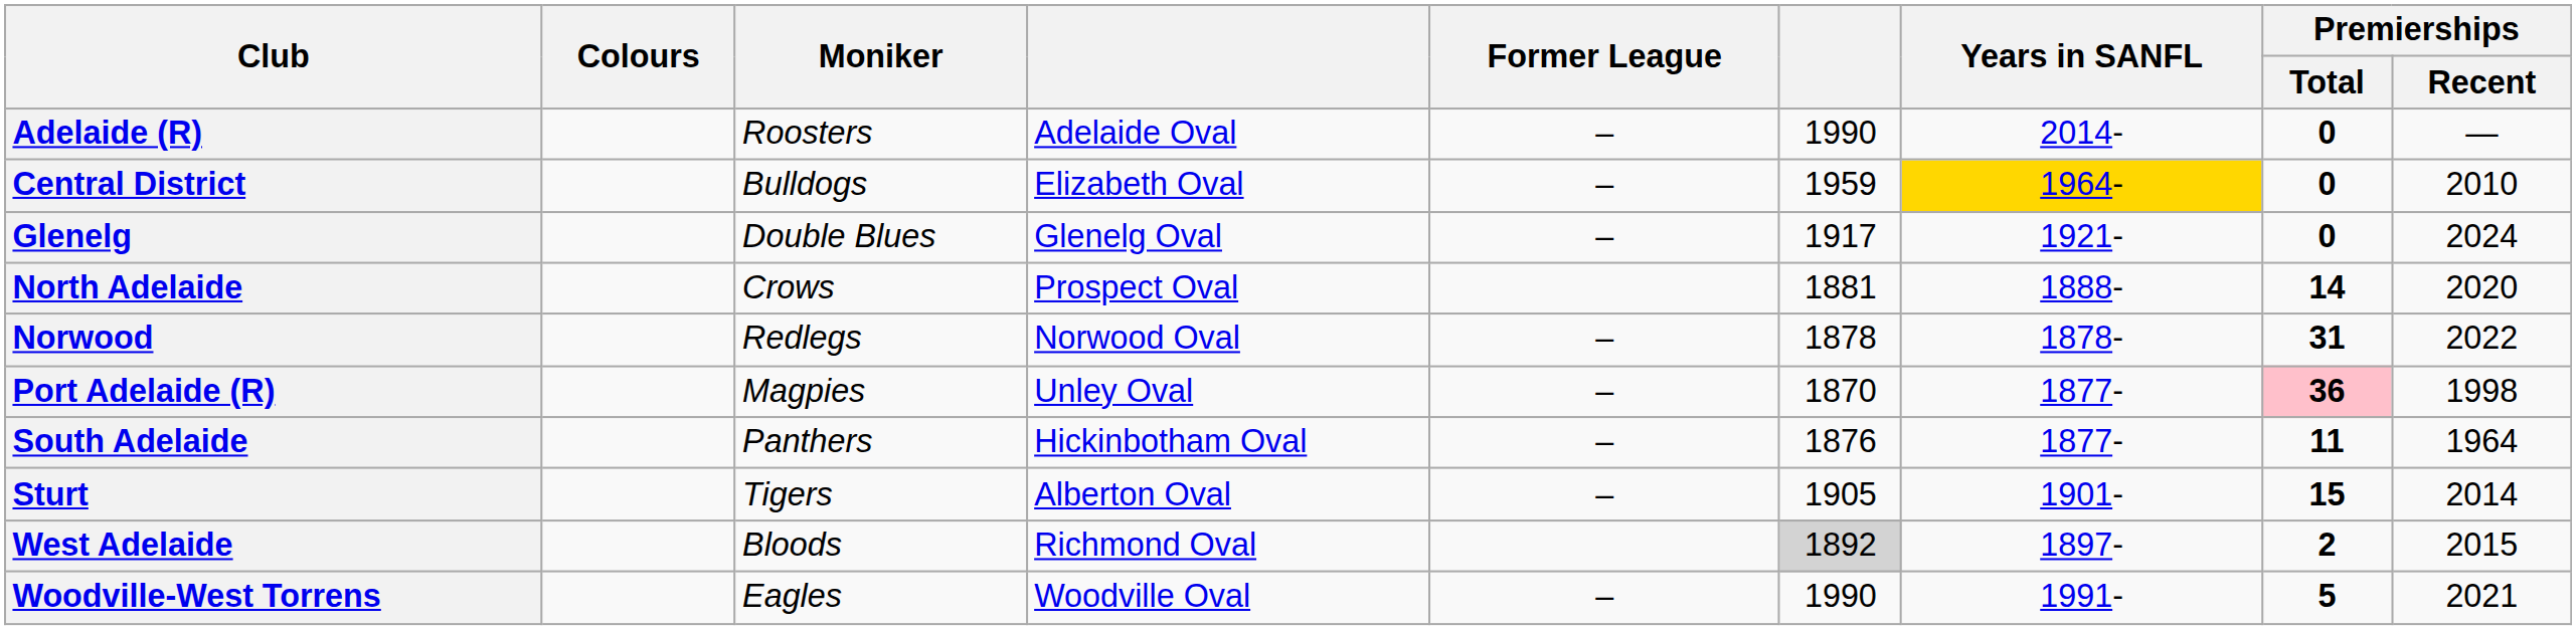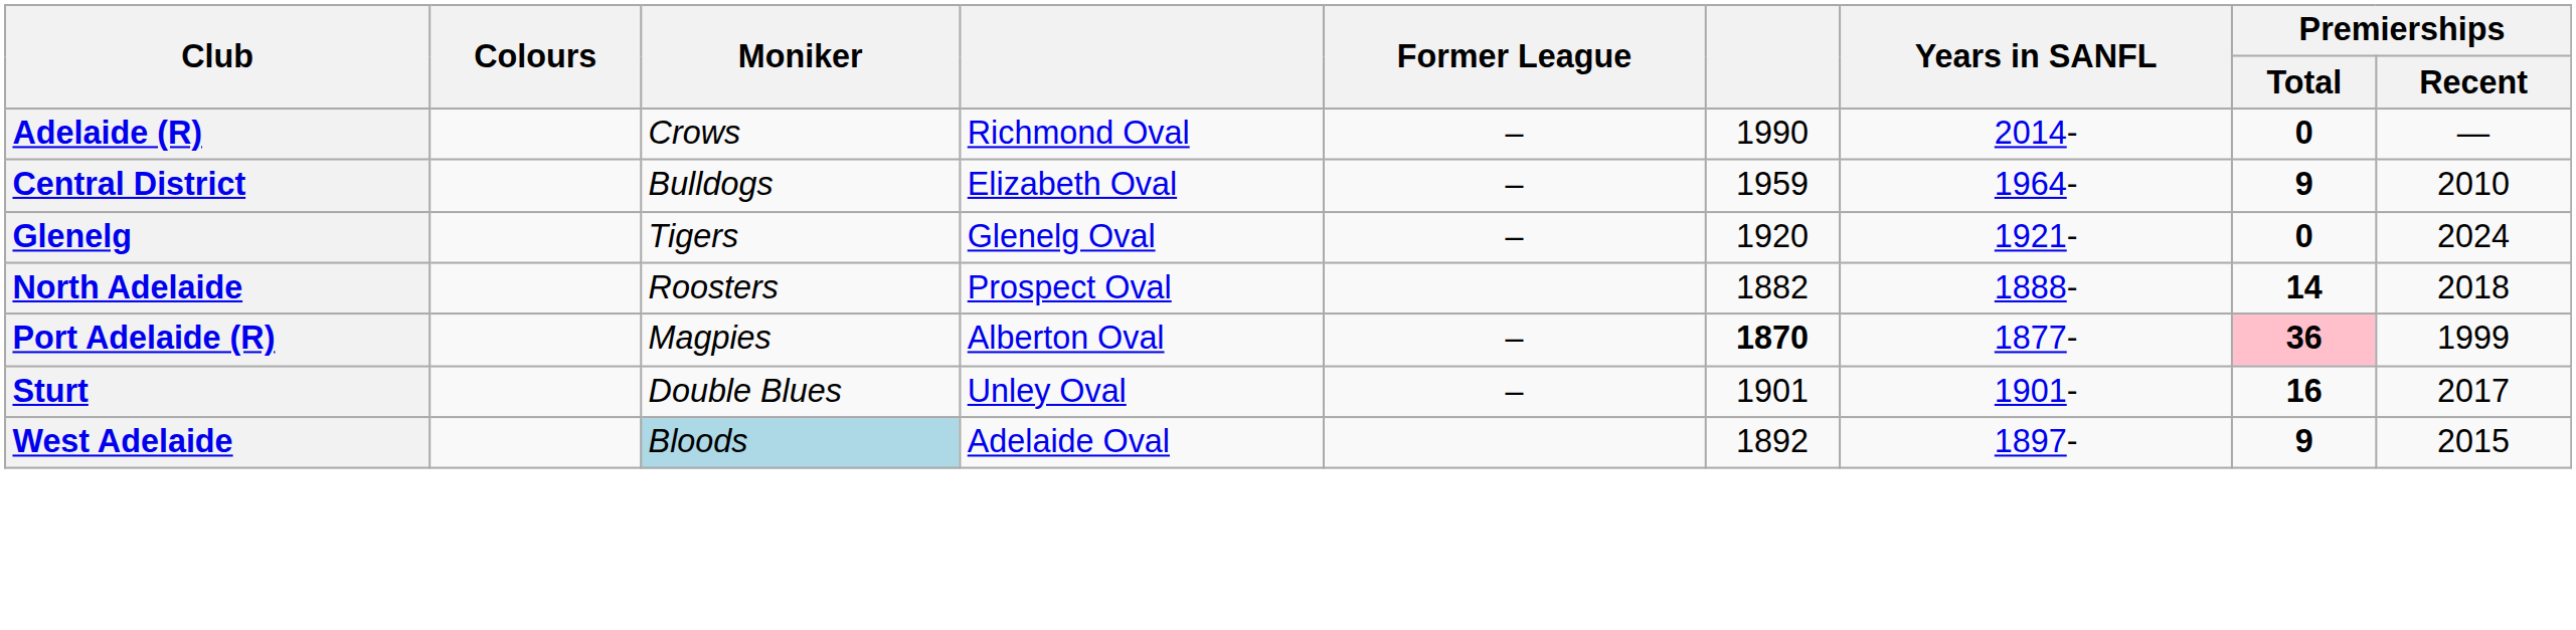 <table class="wikitable sortable" style="width:100%">
 <tr>
 <th rowspan="2">Club</th>
 <th rowspan="2" class="unsortable">Colours</th>
 <th rowspan="2">Moniker</th>
 <th rowspan="2"></th>
 <th rowspan="2">Former League</th>
 <th rowspan="2"></th>
 <th rowspan="2">Years in SANFL</th>
 <th colspan="2">Premierships</th>
 </tr>
 <tr>
 <th>Total</th>
 <th>Recent</th>
 </tr>
 <tr>
 <th style="text-align:left"><a href='#'>Adelaide (R)</a></th>
 <td align=center></td>
-<td><em>Roosters</em></td>
-<td><a href='#'>Adelaide Oval</a></td>
+<td><em>Crows</em></td>
+<td><a href='#'>Richmond Oval</a></td>
 <td style="text-align:center;">–</td>
 <td style="text-align:center;">1990</td>
 <td style="text-align:center;"><a href='#'>2014</a>-</td>
 <td style="text-align:center;"><strong>0</strong></td>
 <td style="text-align:center;">—</td>
 </tr>
 <tr>
 <th style="text-align:left"><a href='#'>Central District</a></th>
 <td align=center></td>
 <td><em>Bulldogs</em></td>
 <td><a href='#'>Elizabeth Oval</a></td>
 <td style="text-align:center;">–</td>
 <td style="text-align:center;">1959</td>
-<td style="background: gold; text-align:center;"><a href='#'>1964</a>-</td>
-<td style="text-align:center;"><strong>0</strong></td>
+<td style="text-align:center;"><a href='#'>1964</a>-</td>
+<td style="text-align:center;"><strong>9</strong></td>
 <td style="text-align:center;">2010</td>
 </tr>
 <tr>
 <th style="text-align:left"><a href='#'>Glenelg</a></th>
 <td align=center></td>
-<td><em>Double Blues</em></td>
+<td><em>Tigers</em></td>
 <td><a href='#'>Glenelg Oval</a></td>
 <td style="text-align:center;">–</td>
-<td style="text-align:center;">1917</td>
+<td style="text-align:center;">1920</td>
 <td style="text-align:center;"><a href='#'>1921</a>-</td>
 <td style="text-align:center;"><strong>0</strong></td>
 <td style="text-align:center;">2024</td>
 </tr>
 <tr>
 <th style="text-align:left"><a href='#'>North Adelaide</a></th>
 <td align=center></td>
-<td><em>Crows</em></td>
+<td><em>Roosters</em></td>
 <td><a href='#'>Prospect Oval</a></td>
 <td style="text-align:center;"></td>
-<td style="text-align:center;">1881</td>
+<td style="text-align:center;">1882</td>
 <td style="text-align:center;"><a href='#'>1888</a>-</td>
 <td style="text-align:center;"><strong>14</strong></td>
-<td style="text-align:center;">2020</td>
-</tr>
-<tr>
-<th style="text-align:left"><a href='#'>Norwood</a></th>
-<td align=center></td>
-<td><em>Redlegs</em></td>
-<td><a href='#'>Norwood Oval</a></td>
-<td style="text-align:center;">–</td>
-<td style="text-align:center;">1878</td>
-<td style="text-align:center;"><a href='#'>1878</a>-</td>
-<td style="text-align:center;"><strong>31</strong></td>
-<td style="text-align:center;">2022</td>
+<td style="text-align:center;">2018</td>
 </tr>
 <tr>
 <th style="text-align:left"><a href='#'>Port Adelaide (R)</a></th>
 <td align=center></td>
 <td><em>Magpies</em></td>
-<td><a href='#'>Unley Oval</a></td>
+<td><a href='#'>Alberton Oval</a></td>
 <td style="text-align:center;">–</td>
-<td style="text-align:center;">1870</td>
+<td style="text-align:center;"><strong>1870</strong></td>
 <td style="text-align:center;"><a href='#'>1877</a>-</td>
 <td style="background: pink; text-align:center;"><strong>36</strong></td>
-<td style="text-align:center;">1998</td>
-</tr>
-<tr>
-<th style="text-align:left"><a href='#'>South Adelaide</a></th>
-<td align=center></td>
-<td><em>Panthers</em></td>
-<td><a href='#'>Hickinbotham Oval</a></td>
-<td style="text-align:center;">–</td>
-<td style="text-align:center;">1876</td>
-<td style="text-align:center;"><a href='#'>1877</a>-</td>
-<td style="text-align:center;"><strong>11</strong></td>
-<td style="text-align:center;">1964</td>
+<td style="text-align:center;">1999</td>
 </tr>
 <tr>
 <th style="text-align:left"><a href='#'>Sturt</a></th>
 <td align=center></td>
-<td><em>Tigers</em></td>
-<td><a href='#'>Alberton Oval</a></td>
+<td><em>Double Blues</em></td>
+<td><a href='#'>Unley Oval</a></td>
 <td style="text-align:center;">–</td>
-<td style="text-align:center;">1905</td>
+<td style="text-align:center;">1901</td>
 <td style="text-align:center;"><a href='#'>1901</a>-</td>
-<td style="text-align:center;"><strong>15</strong></td>
-<td style="text-align:center;">2014</td>
+<td style="text-align:center;"><strong>16</strong></td>
+<td style="text-align:center;">2017</td>
 </tr>
 <tr>
 <th style="text-align:left"><a href='#'>West Adelaide</a></th>
 <td align=center></td>
-<td><em>Bloods</em></td>
-<td><a href='#'>Richmond Oval</a></td>
+<td style="background: lightblue;"><em>Bloods</em></td>
+<td><a href='#'>Adelaide Oval</a></td>
 <td style="text-align:center;"></td>
-<td style="background: lightgrey; text-align:center;">1892</td>
+<td style="text-align:center;">1892</td>
 <td style="text-align:center;"><a href='#'>1897</a>-</td>
-<td style="text-align:center;"><strong>2</strong></td>
+<td style="text-align:center;"><strong>9</strong></td>
 <td style="text-align:center;">2015</td>
 </tr>
-<tr>
-<th style="text-align:left"><a href='#'>Woodville-West Torrens</a></th>
-<td align=center></td>
-<td><em>Eagles</em></td>
-<td><a href='#'>Woodville Oval</a></td>
-<td style="text-align:center;">–</td>
-<td style="text-align:center;">1990</td>
-<td style="text-align:center;"><a href='#'>1991</a>-</td>
-<td style="text-align:center;"><strong>5</strong></td>
-<td style="text-align:center;">2021</td>
-</tr>
 </table>
